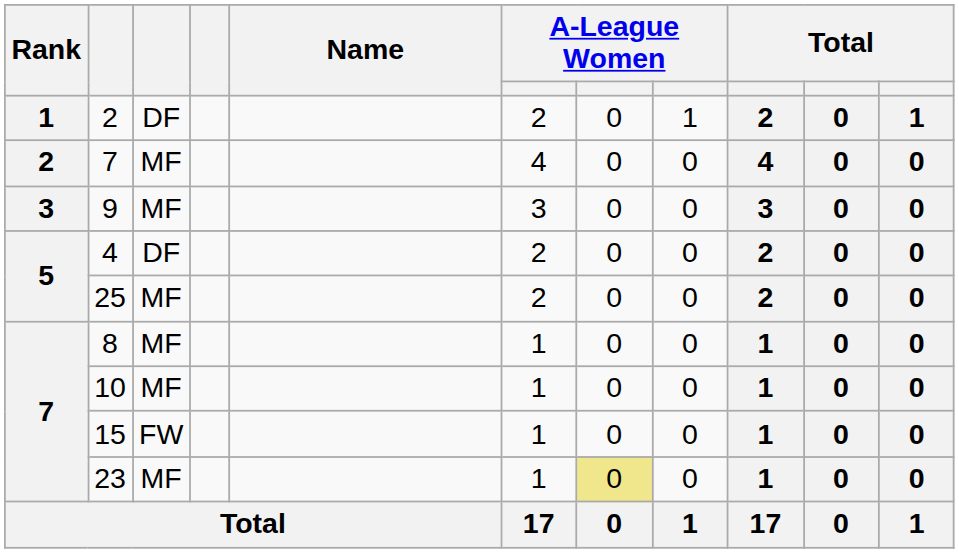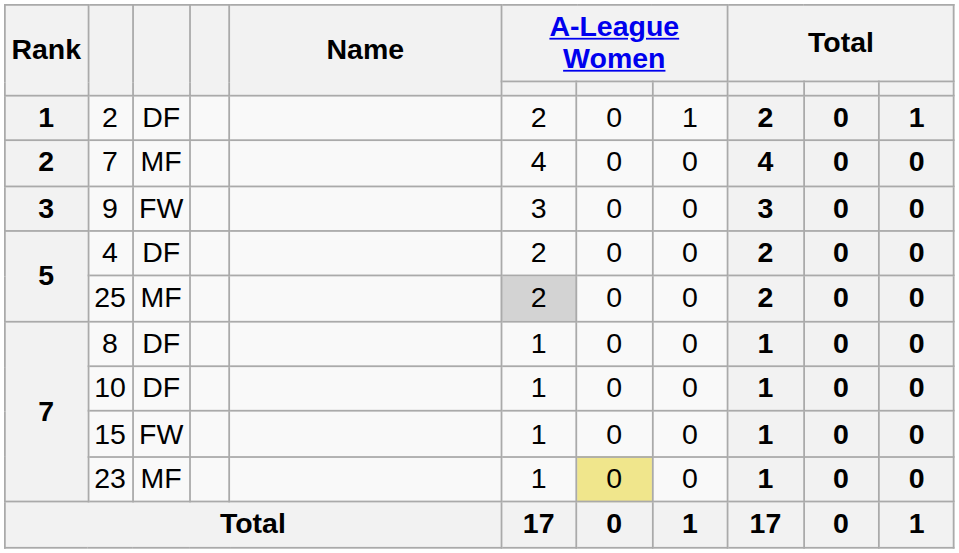 <table class="wikitable sortable" style="text-align:center;">
 <tr>
 <th rowspan="2" width="15">Rank</th>
 <th rowspan="2" width="15"></th>
 <th rowspan="2" width="15"></th>
 <th rowspan="2" width="15"></th>
 <th rowspan="2" width="145">Name</th>
 <th colspan="3" width="120"><a href='#'>A-League Women</a></th>
 <th colspan="3" width="120">Total</th>
 </tr>
 <tr>
 <th style="width:30px"></th>
 <th style="width:30px"></th>
 <th style="width:30px"></th>
 <th style="width:30px"></th>
 <th style="width:30px"></th>
 <th style="width:30px"></th>
 </tr>
 <tr>
 <th>1</th>
 <td>2</td>
 <td>DF</td>
 <td></td>
 <td align="left"><br></td>
 <td>2</td>
 <td>0</td>
 <td>1<br></td>
 <th>2</th>
 <th>0</th>
 <th>1</th>
 </tr>
 <tr>
 <th>2</th>
 <td>7</td>
 <td>MF</td>
 <td></td>
 <td align="left"><br></td>
 <td>4</td>
 <td>0</td>
 <td>0<br></td>
 <th>4</th>
 <th>0</th>
 <th>0</th>
 </tr>
 <tr>
 <th>3</th>
 <td>9</td>
-<td>MF</td>
+<td>FW</td>
 <td></td>
 <td align="left"><br></td>
 <td>3</td>
 <td>0</td>
 <td>0<br></td>
 <th>3</th>
 <th>0</th>
 <th>0</th>
 </tr>
 <tr>
 <th rowspan="2">5</th>
 <td>4</td>
 <td>DF</td>
 <td></td>
 <td align="left"><br></td>
 <td>2</td>
 <td>0</td>
 <td>0<br></td>
 <th>2</th>
 <th>0</th>
 <th>0</th>
 </tr>
 <tr>
 <td>25</td>
 <td>MF</td>
 <td></td>
 <td align="left"><br></td>
-<td>2</td>
+<td style="background: lightgrey;">2</td>
 <td>0</td>
 <td>0<br></td>
 <th>2</th>
 <th>0</th>
 <th>0</th>
 </tr>
 <tr>
 <th rowspan="4">7</th>
 <td>8</td>
-<td>MF</td>
+<td>DF</td>
 <td></td>
 <td align="left"><br></td>
 <td>1</td>
 <td>0</td>
 <td>0<br></td>
 <th>1</th>
 <th>0</th>
 <th>0</th>
 </tr>
 <tr>
 <td>10</td>
-<td>MF</td>
+<td>DF</td>
 <td></td>
 <td align="left"><br></td>
 <td>1</td>
 <td>0</td>
 <td>0<br></td>
 <th>1</th>
 <th>0</th>
 <th>0</th>
 </tr>
 <tr>
 <td>15</td>
 <td>FW</td>
 <td></td>
 <td align="left"><br></td>
 <td>1</td>
 <td>0</td>
 <td>0<br></td>
 <th>1</th>
 <th>0</th>
 <th>0</th>
 </tr>
 <tr>
 <td>23</td>
 <td>MF</td>
 <td></td>
 <td align="left"><br></td>
 <td>1</td>
 <td style="background: khaki;">0</td>
 <td>0<br></td>
 <th>1</th>
 <th>0</th>
 <th>0</th>
 </tr>
 <tr>
 <th colspan="5">Total<br></th>
 <th>17</th>
 <th>0</th>
 <th>1<br></th>
 <th>17</th>
 <th>0</th>
 <th>1</th>
 </tr>
 </table>
